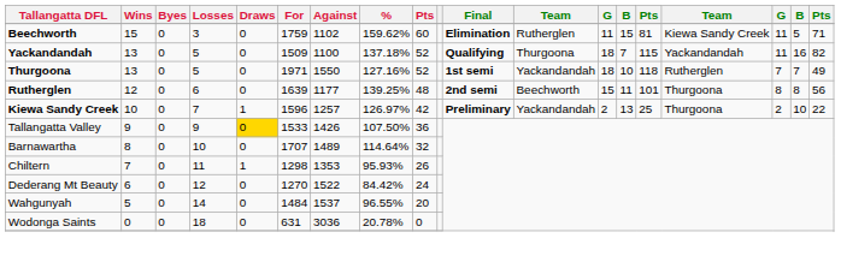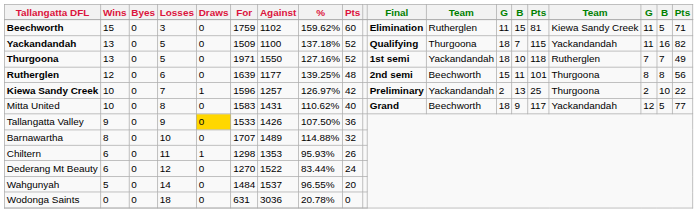 <table style="font-size: 85%; text-align: left;" class="wikitable">
 <tr>
 <th style="color:crimson">Tallangatta  DFL</th>
 <th style="color:crimson">Wins</th>
 <th style="color:crimson">Byes</th>
 <th style="color:crimson">Losses</th>
 <th style="color:crimson">Draws</th>
 <th style="color:crimson">For</th>
 <th style="color:crimson">Against</th>
 <th style="color:crimson">%</th>
 <th style="color:crimson">Pts</th>
 <th></th>
 <th style="color:green">Final</th>
 <th style="color:green">Team</th>
 <th style="color:green">G</th>
 <th style="color:green">B</th>
 <th style="color:green">Pts</th>
 <th style="color:green">Team</th>
 <th style="color:green">G</th>
 <th style="color:green">B</th>
 <th style="color:green">Pts</th>
 </tr>
 <tr>
 </tr>
 <tr>
 </tr>
 <tr>
 <td><strong>	Beechworth	</strong></td>
 <td>15</td>
 <td>0</td>
 <td>3</td>
 <td>0</td>
 <td>1759</td>
 <td>1102</td>
 <td>159.62%</td>
 <td>60</td>
 <td></td>
 <td><strong>Elimination</strong></td>
 <td>Rutherglen</td>
 <td>11</td>
 <td>15</td>
 <td>81</td>
 <td>Kiewa Sandy Creek</td>
 <td>11</td>
 <td>5</td>
 <td>71</td>
 </tr>
 <tr>
 <td><strong>	Yackandandah	</strong></td>
 <td>13</td>
 <td>0</td>
 <td>5</td>
 <td>0</td>
 <td>1509</td>
 <td>1100</td>
 <td>137.18%</td>
 <td>52</td>
 <td></td>
 <td><strong>Qualifying</strong></td>
 <td>Thurgoona</td>
 <td>18</td>
 <td>7</td>
 <td>115</td>
 <td>Yackandandah</td>
 <td>11</td>
 <td>16</td>
 <td>82</td>
 </tr>
 <tr>
 <td><strong>	Thurgoona	</strong></td>
 <td>13</td>
 <td>0</td>
 <td>5</td>
 <td>0</td>
 <td>1971</td>
 <td>1550</td>
 <td>127.16%</td>
 <td>52</td>
 <td></td>
 <td><strong>1st semi</strong></td>
 <td>Yackandandah</td>
 <td>18</td>
 <td>10</td>
 <td>118</td>
 <td>Rutherglen</td>
 <td>7</td>
 <td>7</td>
 <td>49</td>
 </tr>
 <tr>
 <td><strong>	Rutherglen	</strong></td>
 <td>12</td>
 <td>0</td>
 <td>6</td>
 <td>0</td>
 <td>1639</td>
 <td>1177</td>
 <td>139.25%</td>
 <td>48</td>
 <td></td>
 <td><strong>2nd semi</strong></td>
 <td>Beechworth</td>
 <td>15</td>
 <td>11</td>
 <td>101</td>
 <td>Thurgoona</td>
 <td>8</td>
 <td>8</td>
 <td>56</td>
 </tr>
 <tr>
 <td><strong>	Kiewa Sandy Creek	</strong></td>
 <td>10</td>
 <td>0</td>
 <td>7</td>
 <td>1</td>
 <td>1596</td>
 <td>1257</td>
 <td>126.97%</td>
 <td>42</td>
 <td></td>
 <td><strong>Preliminary</strong></td>
 <td>Yackandandah</td>
 <td>2</td>
 <td>13</td>
 <td>25</td>
 <td>Thurgoona</td>
 <td>2</td>
 <td>10</td>
 <td>22</td>
 </tr>
 <tr>
+<td>Mitta United</td>
+<td>10</td>
+<td>0</td>
+<td>8</td>
+<td>0</td>
+<td>1583</td>
+<td>1431</td>
+<td>110.62%</td>
+<td>40</td>
+<td></td>
+<td><strong>Grand</strong></td>
+<td>Beechworth</td>
+<td>18</td>
+<td>9</td>
+<td>117</td>
+<td>Yackandandah</td>
+<td>12</td>
+<td>5</td>
+<td>77</td>
+</tr>
+<tr>
 <td>Tallangatta Valley</td>
 <td>9</td>
 <td>0</td>
 <td>9</td>
 <td style="background: gold;">0</td>
 <td>1533</td>
 <td>1426</td>
 <td>107.50%</td>
 <td>36</td>
 <td></td>
 </tr>
 <tr>
 <td>Barnawartha</td>
 <td>8</td>
 <td>0</td>
 <td>10</td>
 <td>0</td>
 <td>1707</td>
 <td>1489</td>
-<td>114.64%</td>
+<td>114.88%</td>
 <td>32</td>
 <td></td>
 </tr>
 <tr>
 <td>Chiltern</td>
-<td>7</td>
+<td>6</td>
 <td>0</td>
 <td>11</td>
 <td>1</td>
 <td>1298</td>
 <td>1353</td>
 <td>95.93%</td>
 <td>26</td>
 <td></td>
 </tr>
 <tr>
 <td>Dederang Mt Beauty</td>
 <td>6</td>
 <td>0</td>
 <td>12</td>
 <td>0</td>
 <td>1270</td>
 <td>1522</td>
-<td>84.42%</td>
+<td>83.44%</td>
 <td>24</td>
 <td></td>
 </tr>
 <tr>
 <td>Wahgunyah</td>
 <td>5</td>
 <td>0</td>
 <td>14</td>
 <td>0</td>
 <td>1484</td>
 <td>1537</td>
 <td>96.55%</td>
 <td>20</td>
 <td></td>
 </tr>
 <tr>
 <td>Wodonga Saints</td>
 <td>0</td>
 <td>0</td>
 <td>18</td>
 <td>0</td>
 <td>631</td>
 <td>3036</td>
 <td>20.78%</td>
 <td>0</td>
 <td></td>
 </tr>
 <tr>
 </tr>
 </table>
